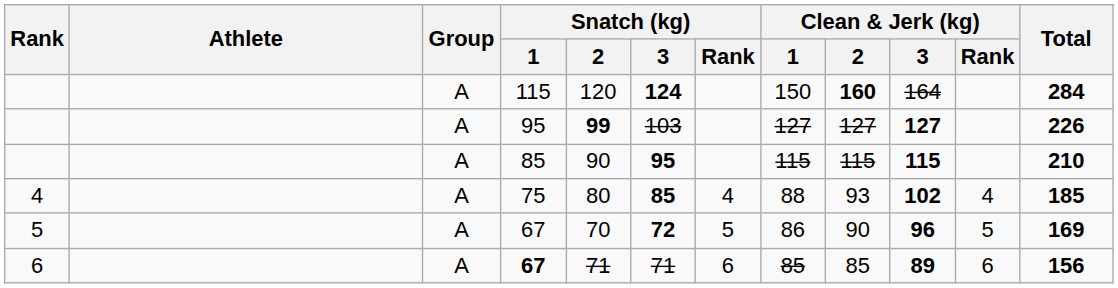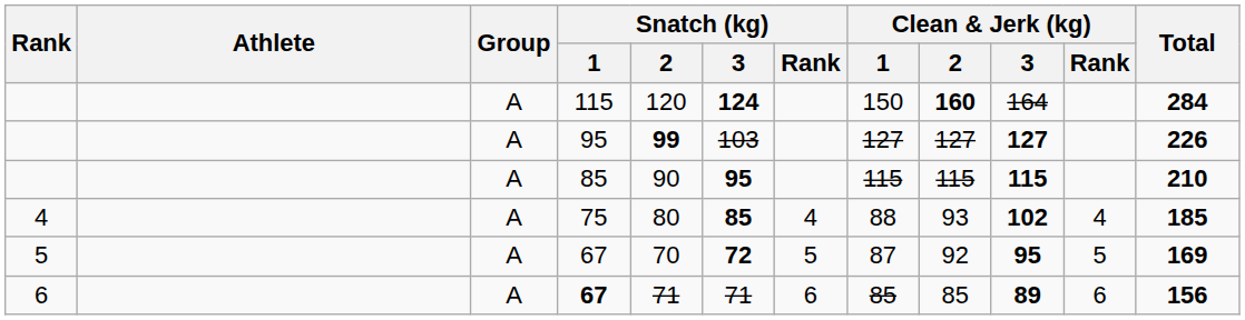 <table class = "wikitable" style="text-align:center;">
 <tr>
 <th rowspan=2 width=40>Rank</th>
 <th rowspan=2 width=250>Athlete</th>
 <th rowspan=2 width=50>Group</th>
 <th colspan=4>Snatch (kg)</th>
 <th colspan=4>Clean & Jerk (kg)</th>
 <th rowspan=2 width=60>Total</th>
 </tr>
 <tr>
 <th width=40>1</th>
 <th width=40>2</th>
 <th width=40>3</th>
 <th width=40>Rank</th>
 <th width=40>1</th>
 <th width=40>2</th>
 <th width=40>3</th>
 <th width=40>Rank</th>
 </tr>
 <tr>
 <td></td>
 <td align=left></td>
 <td>A</td>
 <td>115</td>
 <td>120</td>
 <td><strong>124</strong></td>
 <td></td>
 <td>150</td>
 <td><strong>160</strong></td>
 <td><s>164</s></td>
 <td></td>
 <td><strong>284</strong></td>
 </tr>
 <tr>
 <td></td>
 <td align=left></td>
 <td>A</td>
 <td>95</td>
 <td><strong>99</strong></td>
 <td><s>103</s></td>
 <td></td>
 <td><s>127</s></td>
 <td><s>127</s></td>
 <td><strong>127</strong></td>
 <td></td>
 <td><strong>226</strong></td>
 </tr>
 <tr>
 <td></td>
 <td align=left></td>
 <td>A</td>
 <td>85</td>
 <td>90</td>
 <td><strong>95</strong></td>
 <td></td>
 <td><s>115</s></td>
 <td><s>115</s></td>
 <td><strong>115</strong></td>
 <td></td>
 <td><strong>210</strong></td>
 </tr>
 <tr>
 <td>4</td>
 <td align=left></td>
 <td>A</td>
 <td>75</td>
 <td>80</td>
 <td><strong>85</strong></td>
 <td>4</td>
 <td>88</td>
 <td>93</td>
 <td><strong>102</strong></td>
 <td>4</td>
 <td><strong>185</strong></td>
 </tr>
 <tr>
 <td>5</td>
 <td align=left></td>
 <td>A</td>
 <td>67</td>
 <td>70</td>
 <td><strong>72</strong></td>
 <td>5</td>
-<td>86</td>
-<td>90</td>
-<td><strong>96</strong></td>
+<td>87</td>
+<td>92</td>
+<td><strong>95</strong></td>
 <td>5</td>
 <td><strong>169</strong></td>
 </tr>
 <tr>
 <td>6</td>
 <td align=left></td>
 <td>A</td>
 <td><strong>67</strong></td>
 <td><s>71</s></td>
 <td><s>71</s></td>
 <td>6</td>
 <td><s>85</s></td>
 <td>85</td>
 <td><strong>89</strong></td>
 <td>6</td>
 <td><strong>156</strong></td>
 </tr>
 </table>
